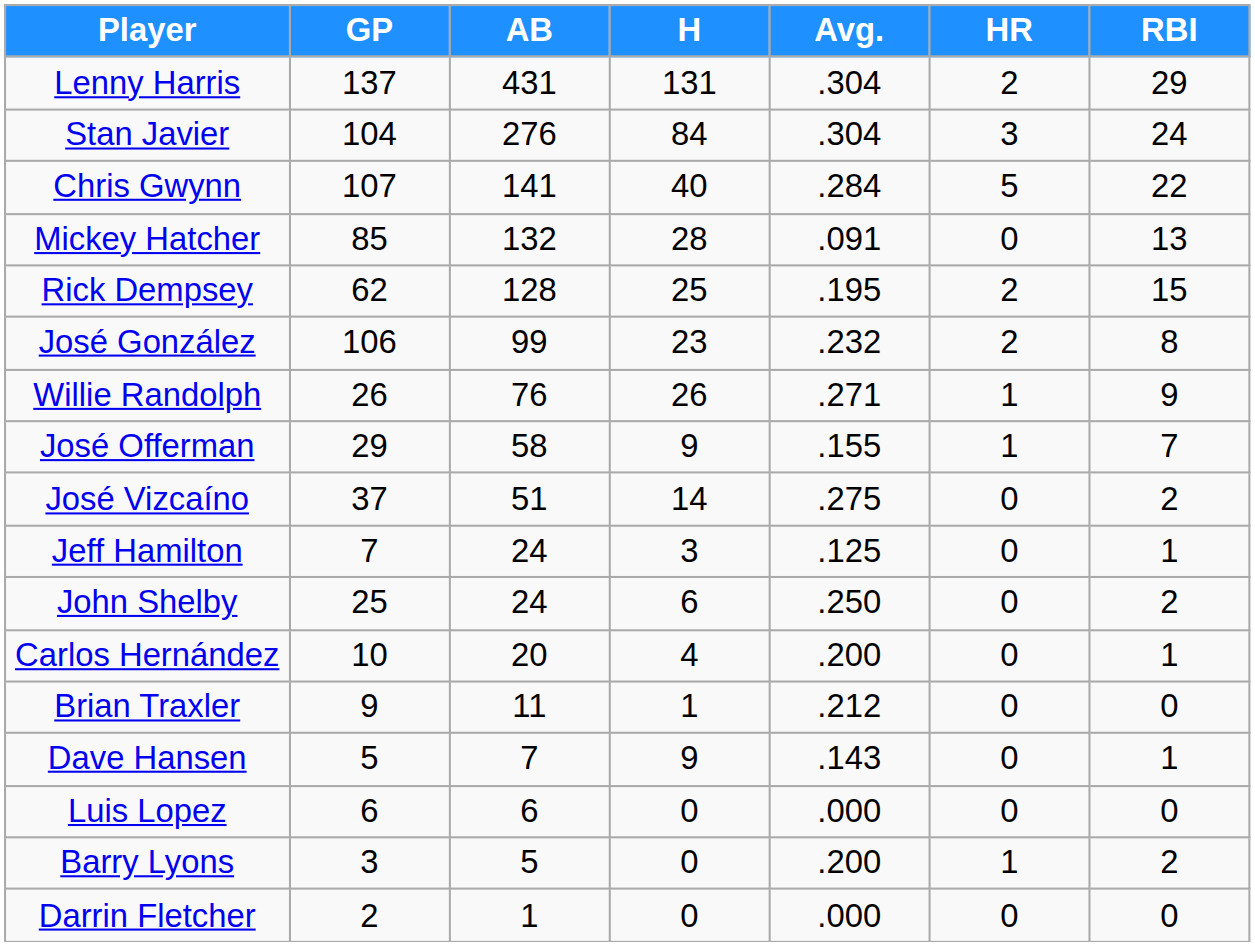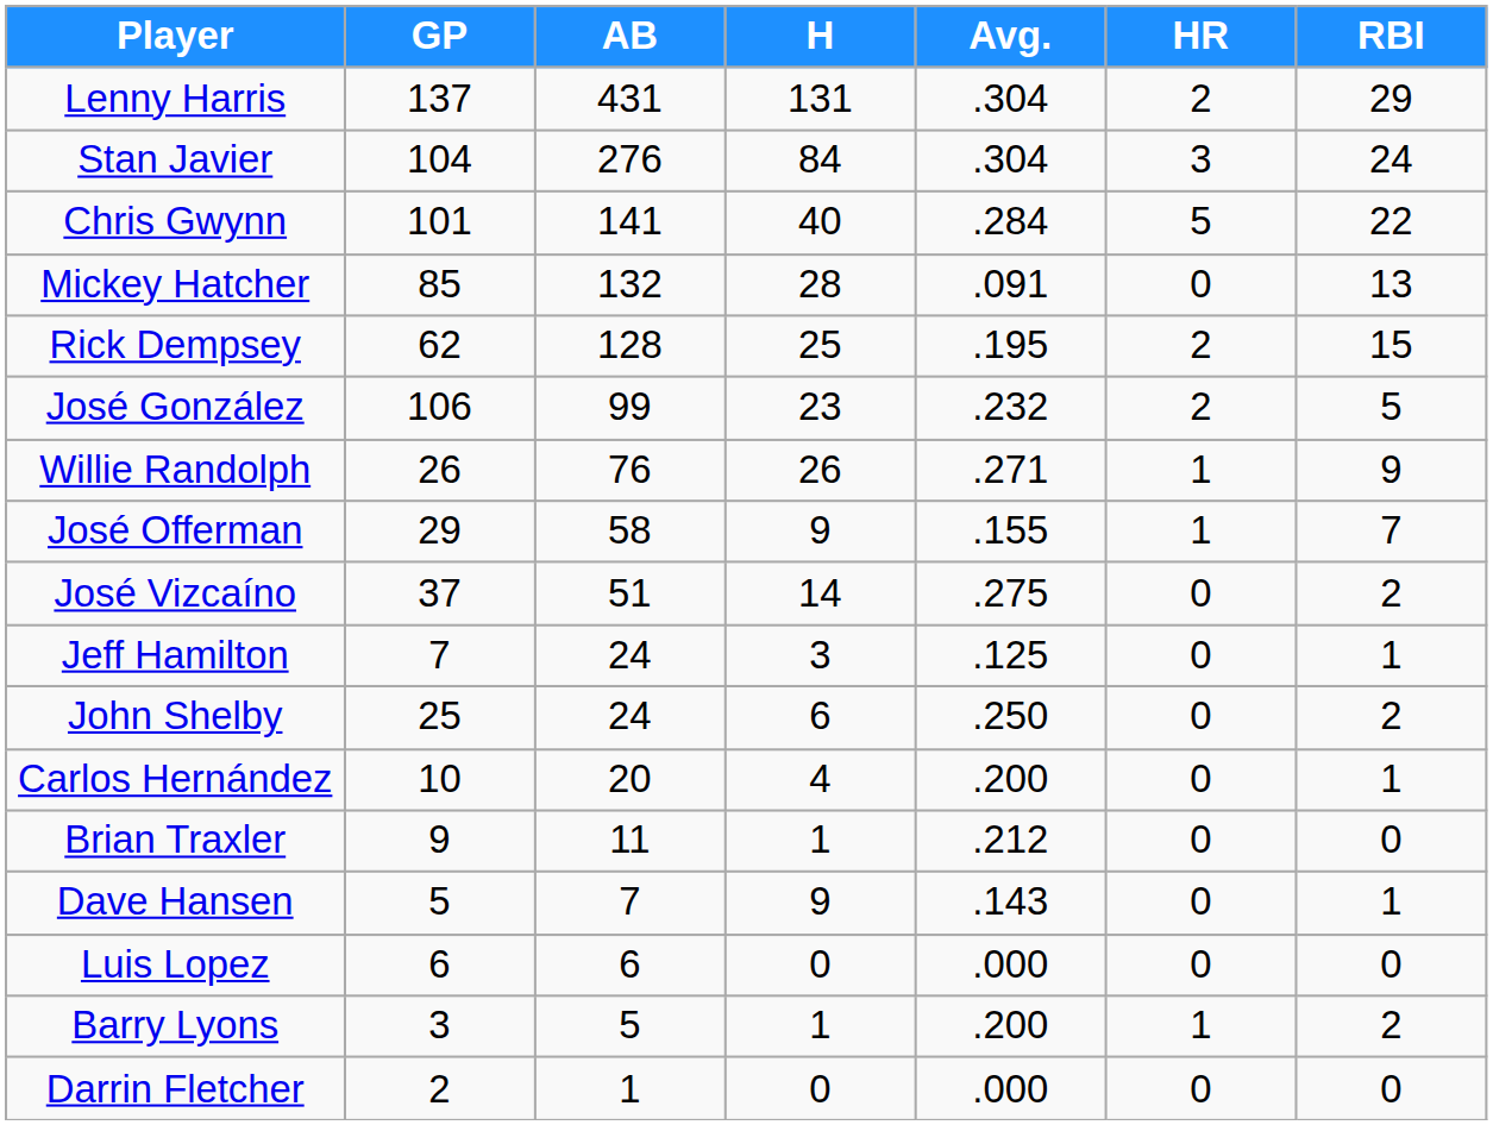 <table class="wikitable sortable">
 <tr>
 <th style="background:#1E90FF;color:#ffffff;" width="16%">Player</th>
 <th style="background:#1E90FF;color:#ffffff;" width="9%">GP</th>
 <th style="background:#1E90FF;color:#ffffff;" width="9%">AB</th>
 <th style="background:#1E90FF;color:#ffffff;" width="9%">H</th>
 <th style="background:#1E90FF;color:#ffffff;" width="9%">Avg.</th>
 <th style="background:#1E90FF;color:#ffffff;" width="9%">HR</th>
 <th style="background:#1E90FF;color:#ffffff;" width="9%">RBI</th>
 </tr>
 <tr align="center">
 <td><a href='#'>Lenny Harris</a></td>
 <td>137</td>
 <td>431</td>
 <td>131</td>
 <td>.304</td>
 <td>2</td>
 <td>29</td>
 </tr>
 <tr align="center">
 <td><a href='#'>Stan Javier</a></td>
 <td>104</td>
 <td>276</td>
 <td>84</td>
 <td>.304</td>
 <td>3</td>
 <td>24</td>
 </tr>
 <tr align="center">
 <td><a href='#'>Chris Gwynn</a></td>
-<td>107</td>
+<td>101</td>
 <td>141</td>
 <td>40</td>
 <td>.284</td>
 <td>5</td>
 <td>22</td>
 </tr>
 <tr align="center">
 <td><a href='#'>Mickey Hatcher</a></td>
 <td>85</td>
 <td>132</td>
 <td>28</td>
 <td>.091</td>
 <td>0</td>
 <td>13</td>
 </tr>
 <tr align="center">
 <td><a href='#'>Rick Dempsey</a></td>
 <td>62</td>
 <td>128</td>
 <td>25</td>
 <td>.195</td>
 <td>2</td>
 <td>15</td>
 </tr>
 <tr align="center">
 <td><a href='#'>José González</a></td>
 <td>106</td>
 <td>99</td>
 <td>23</td>
 <td>.232</td>
 <td>2</td>
-<td>8</td>
+<td>5</td>
 </tr>
 <tr align="center">
 <td><a href='#'>Willie Randolph</a></td>
 <td>26</td>
 <td>76</td>
 <td>26</td>
 <td>.271</td>
 <td>1</td>
 <td>9</td>
 </tr>
 <tr align="center">
 <td><a href='#'>José Offerman</a></td>
 <td>29</td>
 <td>58</td>
 <td>9</td>
 <td>.155</td>
 <td>1</td>
 <td>7</td>
 </tr>
 <tr align="center">
 <td><a href='#'>José Vizcaíno</a></td>
 <td>37</td>
 <td>51</td>
 <td>14</td>
 <td>.275</td>
 <td>0</td>
 <td>2</td>
 </tr>
 <tr align="center">
 <td><a href='#'>Jeff Hamilton</a></td>
 <td>7</td>
 <td>24</td>
 <td>3</td>
 <td>.125</td>
 <td>0</td>
 <td>1</td>
 </tr>
 <tr align="center">
 <td><a href='#'>John Shelby</a></td>
 <td>25</td>
 <td>24</td>
 <td>6</td>
 <td>.250</td>
 <td>0</td>
 <td>2</td>
 </tr>
 <tr align="center">
 <td><a href='#'>Carlos Hernández</a></td>
 <td>10</td>
 <td>20</td>
 <td>4</td>
 <td>.200</td>
 <td>0</td>
 <td>1</td>
 </tr>
 <tr align="center">
 <td><a href='#'>Brian Traxler</a></td>
 <td>9</td>
 <td>11</td>
 <td>1</td>
 <td>.212</td>
 <td>0</td>
 <td>0</td>
 </tr>
 <tr align="center">
 <td><a href='#'>Dave Hansen</a></td>
 <td>5</td>
 <td>7</td>
 <td>9</td>
 <td>.143</td>
 <td>0</td>
 <td>1</td>
 </tr>
 <tr align="center">
 <td><a href='#'>Luis Lopez</a></td>
 <td>6</td>
 <td>6</td>
 <td>0</td>
 <td>.000</td>
 <td>0</td>
 <td>0</td>
 </tr>
 <tr align="center">
 <td><a href='#'>Barry Lyons</a></td>
 <td>3</td>
 <td>5</td>
-<td>0</td>
+<td>1</td>
 <td>.200</td>
 <td>1</td>
 <td>2</td>
 </tr>
 <tr align="center">
 <td><a href='#'>Darrin Fletcher</a></td>
 <td>2</td>
 <td>1</td>
 <td>0</td>
 <td>.000</td>
 <td>0</td>
 <td>0</td>
 </tr>
 </table>
